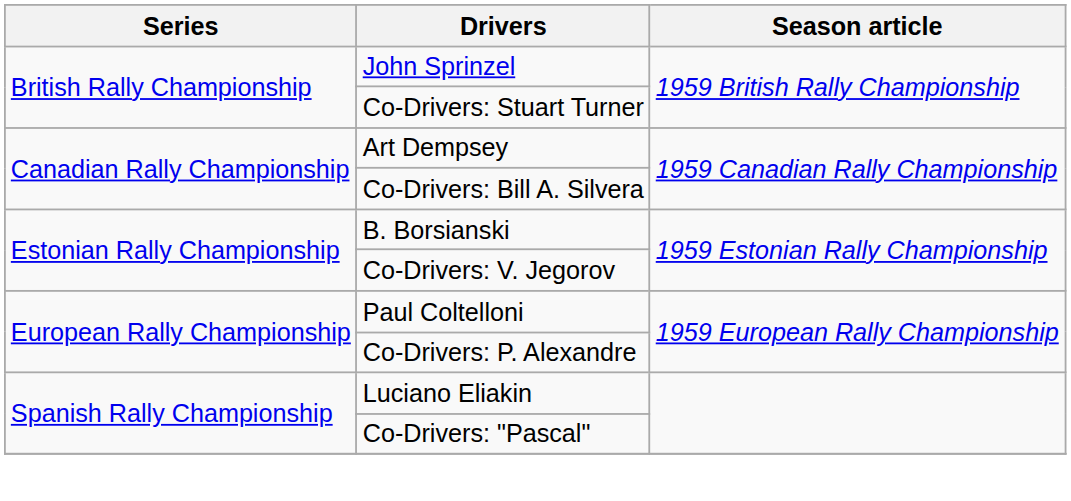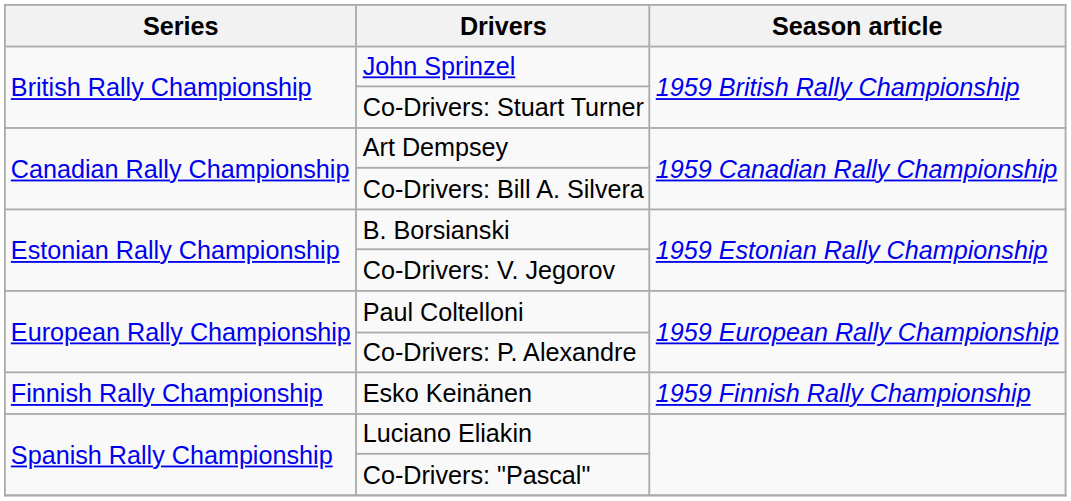 <table class="wikitable" style="font-size: 87%;">
 <tr>
 <th>Series</th>
 <th>Drivers</th>
 <th>Season article</th>
 </tr>
 <tr>
 <td rowspan=2><a href='#'>British Rally Championship</a></td>
 <td> <a href='#'>John Sprinzel</a></td>
 <td rowspan=2><em><a href='#'>1959 British Rally Championship</a></em></td>
 </tr>
 <tr>
 <td>Co-Drivers:  Stuart Turner</td>
 </tr>
 <tr>
 <td rowspan=2><a href='#'>Canadian Rally Championship</a></td>
 <td> Art Dempsey</td>
 <td rowspan=2><em><a href='#'>1959 Canadian Rally Championship</a></em></td>
 </tr>
 <tr>
 <td>Co-Drivers:  Bill A. Silvera</td>
 </tr>
 <tr>
 <td rowspan=2><a href='#'>Estonian Rally Championship</a></td>
 <td> B. Borsianski</td>
 <td rowspan=2><em><a href='#'>1959 Estonian Rally Championship</a></em></td>
 </tr>
 <tr>
 <td>Co-Drivers:  V. Jegorov</td>
 </tr>
 <tr>
 <td rowspan=2><a href='#'>European Rally Championship</a></td>
 <td> Paul Coltelloni</td>
 <td rowspan=2><em><a href='#'>1959 European Rally Championship</a></em></td>
 </tr>
 <tr>
 <td>Co-Drivers:  P. Alexandre</td>
 </tr>
 <tr>
+<td><a href='#'>Finnish Rally Championship</a></td>
+<td> Esko Keinänen</td>
+<td><em><a href='#'>1959 Finnish Rally Championship</a></em></td>
+</tr>
+<tr>
 <td rowspan=2><a href='#'>Spanish Rally Championship</a></td>
 <td> Luciano Eliakin</td>
 <td rowspan=2></td>
 </tr>
 <tr>
 <td>Co-Drivers:  "Pascal"</td>
 </tr>
 <tr>
 </tr>
 </table>
